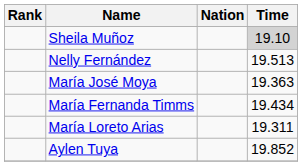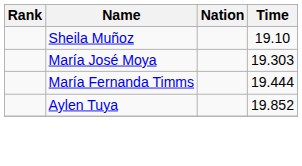 <table class="wikitable" style="text-align:center">
 <tr>
 <th>Rank</th>
 <th>Name</th>
 <th>Nation</th>
 <th>Time</th>
 </tr>
 <tr>
 <td></td>
 <td align=left><a href='#'>Sheila Muñoz</a></td>
 <td align=left></td>
-<td style="background: lightgrey;">19.10</td>
-</tr>
-<tr>
-<td></td>
-<td align=left><a href='#'>Nelly Fernández</a></td>
-<td align=left></td>
-<td>19.513</td>
+<td>19.10</td>
 </tr>
 <tr>
 <td></td>
 <td align=left><a href='#'>María José Moya</a></td>
 <td align=left></td>
-<td>19.363</td>
+<td>19.303</td>
 </tr>
 <tr>
 <td></td>
 <td align=left><a href='#'>María Fernanda Timms</a></td>
 <td align=left></td>
-<td>19.434</td>
-</tr>
-<tr>
-<td></td>
-<td align=left><a href='#'>María Loreto Arias</a></td>
-<td align=left></td>
-<td>19.311</td>
+<td>19.444</td>
 </tr>
 <tr>
 <td></td>
 <td align=left><a href='#'>Aylen Tuya</a></td>
 <td align=left></td>
 <td>19.852</td>
 </tr>
 <tr>
 </tr>
 </table>
